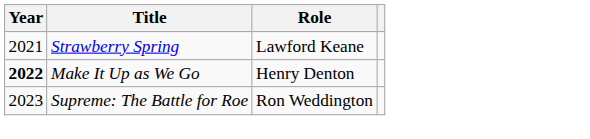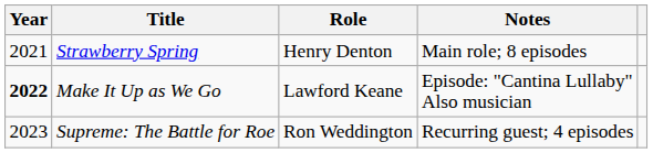 <table class="wikitable">
 <tr>
 <th>Year</th>
 <th>Title</th>
 <th>Role</th>
+<th>Notes</th>
 <th></th>
 </tr>
 <tr>
 <td>2021</td>
 <td><em><a href='#'>Strawberry Spring</a></em></td>
-<td>Lawford Keane</td>
+<td>Henry Denton</td>
+<td>Main role; 8 episodes</td>
 <td></td>
 </tr>
 <tr>
 <td><strong>2022</strong></td>
 <td><em>Make It Up as We Go</em></td>
-<td>Henry Denton</td>
+<td>Lawford Keane</td>
+<td>Episode: "Cantina Lullaby"<br>Also musician</td>
 <td></td>
 </tr>
 <tr>
 <td>2023</td>
 <td><em>Supreme: The Battle for Roe</em></td>
 <td>Ron Weddington</td>
+<td>Recurring guest; 4 episodes</td>
 <td></td>
 </tr>
 </table>
